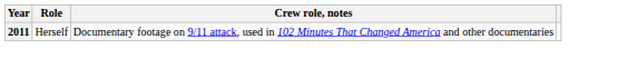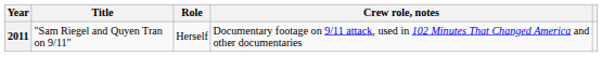 <table class="wikitable sortable plainrowheaders">
 <tr>
 <th scope="col">Year</th>
+<th scope="col">Title</th>
 <th scope="col">Role</th>
 <th scope="col" class="unsortable">Crew role, notes</th>
 <th scope="col" class="unsortable"></th>
 </tr>
 <tr>
 <th scope="row">2011</th>
+<td>"Sam Riegel and Quyen Tran on 9/11"</td>
 <td>Herself</td>
 <td>Documentary footage on <a href='#'>9/11 attack</a>, used in <em><a href='#'>102 Minutes That Changed America</a></em> and other documentaries</td>
 <td></td>
 </tr>
 </table>
